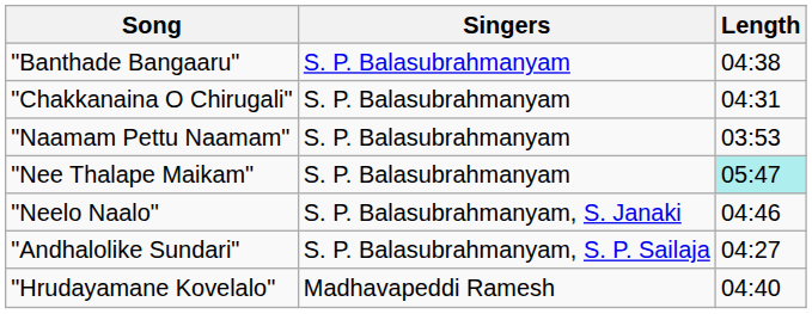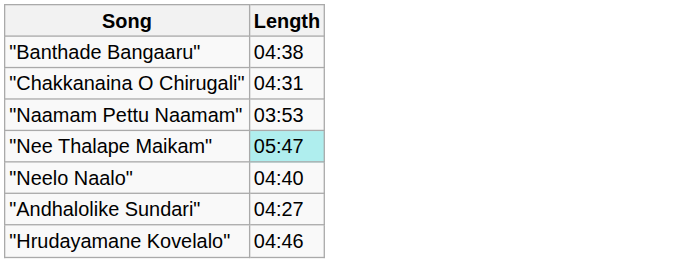 <table class="wikitable" style="font-size:95%;">
 <tr>
 <th>Song</th>
-<th>Singers</th>
 <th>Length</th>
 </tr>
 <tr>
 <td>"Banthade Bangaaru"</td>
-<td><a href='#'>S. P. Balasubrahmanyam</a></td>
 <td>04:38</td>
 </tr>
 <tr>
 <td>"Chakkanaina O Chirugali"</td>
-<td>S. P. Balasubrahmanyam</td>
 <td>04:31</td>
 </tr>
 <tr>
 <td>"Naamam Pettu Naamam"</td>
-<td>S. P. Balasubrahmanyam</td>
 <td>03:53</td>
 </tr>
 <tr>
 <td>"Nee Thalape Maikam"</td>
-<td>S. P. Balasubrahmanyam</td>
 <td style="background: paleturquoise;">05:47</td>
 </tr>
 <tr>
 <td>"Neelo Naalo"</td>
-<td>S. P. Balasubrahmanyam, <a href='#'>S. Janaki</a></td>
-<td>04:46</td>
+<td>04:40</td>
 </tr>
 <tr>
 <td>"Andhalolike Sundari"</td>
-<td>S. P. Balasubrahmanyam, <a href='#'>S. P. Sailaja</a></td>
 <td>04:27</td>
 </tr>
 <tr>
 <td>"Hrudayamane Kovelalo"</td>
-<td>Madhavapeddi Ramesh</td>
-<td>04:40</td>
+<td>04:46</td>
 </tr>
 </table>
